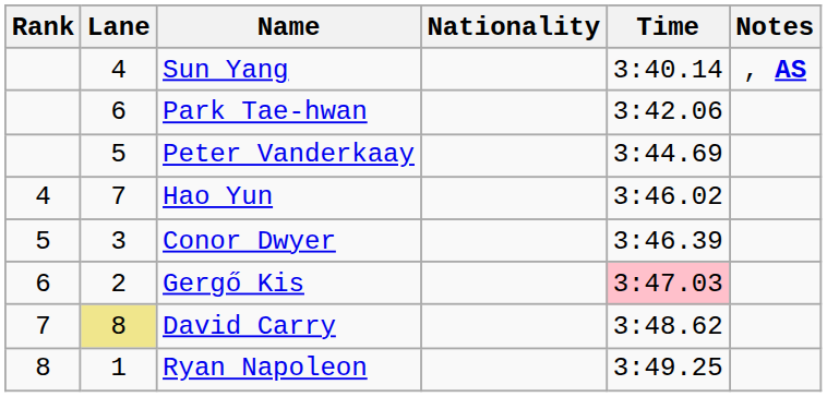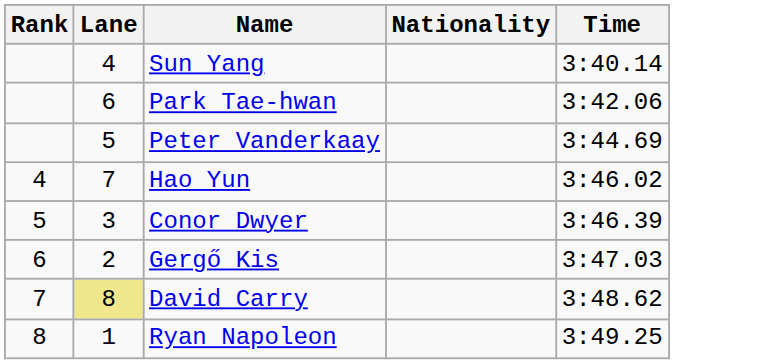 <table class="wikitable sortable" style="text-align:center">
 <tr>
 <th>Rank</th>
 <th>Lane</th>
 <th>Name</th>
 <th>Nationality</th>
 <th>Time</th>
-<th>Notes</th>
 </tr>
 <tr>
 <td></td>
 <td>4</td>
 <td align=left><a href='#'>Sun Yang</a></td>
 <td align=left></td>
 <td>3:40.14</td>
-<td>, <strong><a href='#'>AS</a></strong></td>
 </tr>
 <tr>
 <td></td>
 <td>6</td>
 <td align=left><a href='#'>Park Tae-hwan</a></td>
 <td align=left></td>
 <td>3:42.06</td>
-<td></td>
 </tr>
 <tr>
 <td></td>
 <td>5</td>
 <td align=left><a href='#'>Peter Vanderkaay</a></td>
 <td align=left></td>
 <td>3:44.69</td>
-<td></td>
 </tr>
 <tr>
 <td>4</td>
 <td>7</td>
 <td align=left><a href='#'>Hao Yun</a></td>
 <td align=left></td>
 <td>3:46.02</td>
-<td></td>
 </tr>
 <tr>
 <td>5</td>
 <td>3</td>
 <td align=left><a href='#'>Conor Dwyer</a></td>
 <td align=left></td>
 <td>3:46.39</td>
-<td></td>
 </tr>
 <tr>
 <td>6</td>
 <td>2</td>
 <td align=left><a href='#'>Gergő Kis</a></td>
 <td align=left></td>
-<td style="background: pink;">3:47.03</td>
-<td></td>
+<td>3:47.03</td>
 </tr>
 <tr>
 <td>7</td>
 <td style="background: khaki;">8</td>
 <td align=left><a href='#'>David Carry</a></td>
 <td align=left></td>
 <td>3:48.62</td>
-<td></td>
 </tr>
 <tr>
 <td>8</td>
 <td>1</td>
 <td align=left><a href='#'>Ryan Napoleon</a></td>
 <td align=left></td>
 <td>3:49.25</td>
-<td></td>
 </tr>
 </table>
